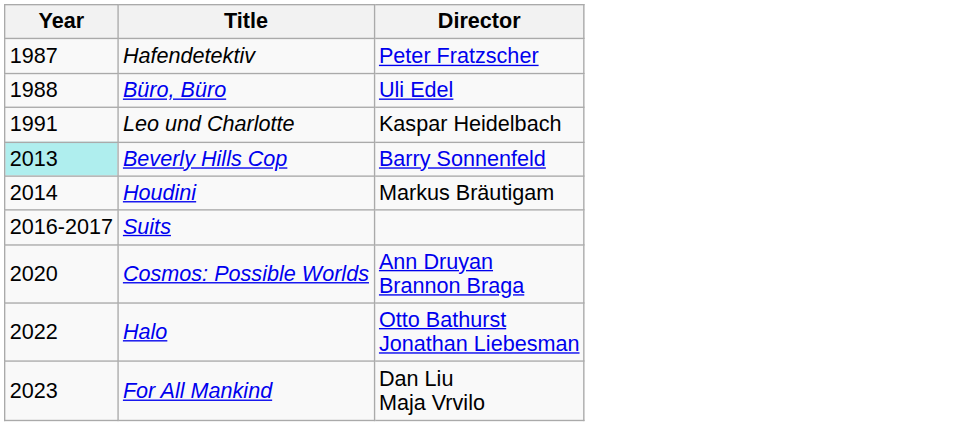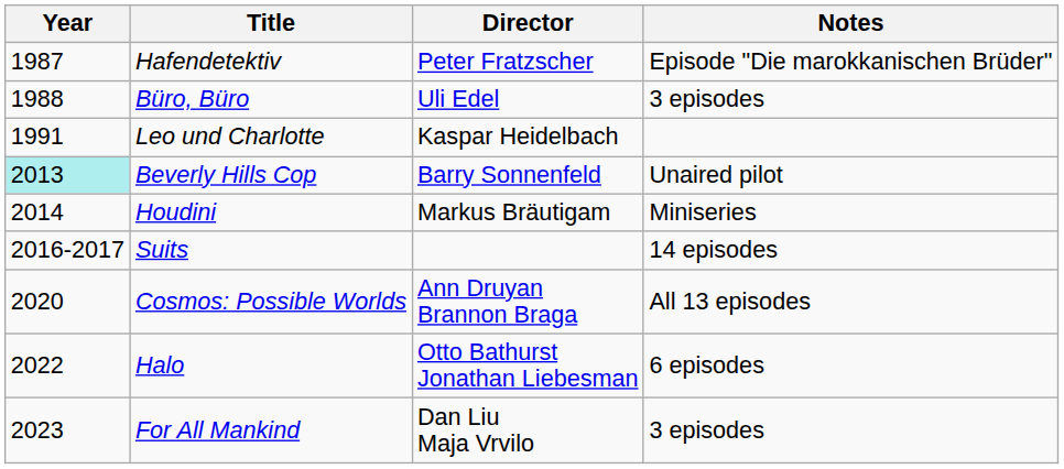 <table class="wikitable">
 <tr>
 <th>Year</th>
 <th>Title</th>
 <th>Director</th>
+<th>Notes</th>
 </tr>
 <tr>
 <td>1987</td>
 <td><em>Hafendetektiv</em></td>
 <td><a href='#'>Peter Fratzscher</a></td>
+<td>Episode "Die marokkanischen Brüder"</td>
 </tr>
 <tr>
 <td>1988</td>
 <td><em><a href='#'>Büro, Büro</a></em></td>
 <td><a href='#'>Uli Edel</a></td>
+<td>3 episodes</td>
 </tr>
 <tr>
 <td>1991</td>
 <td><em>Leo und Charlotte</em></td>
 <td>Kaspar Heidelbach</td>
+<td></td>
 </tr>
 <tr>
 <td style="background: paleturquoise;">2013</td>
 <td><em><a href='#'>Beverly Hills Cop</a></em></td>
 <td><a href='#'>Barry Sonnenfeld</a></td>
+<td>Unaired pilot</td>
 </tr>
 <tr>
 <td>2014</td>
 <td><em><a href='#'>Houdini</a></em></td>
 <td>Markus Bräutigam</td>
+<td>Miniseries</td>
 </tr>
 <tr>
 <td>2016-2017</td>
 <td><em><a href='#'>Suits</a></em></td>
 <td></td>
+<td>14 episodes</td>
 </tr>
 <tr>
 <td>2020</td>
 <td><em><a href='#'>Cosmos: Possible Worlds</a></em></td>
 <td><a href='#'>Ann Druyan</a><br><a href='#'>Brannon Braga</a></td>
+<td>All 13 episodes</td>
 </tr>
 <tr>
 <td>2022</td>
 <td><em><a href='#'>Halo</a></em></td>
 <td><a href='#'>Otto Bathurst</a><br><a href='#'>Jonathan Liebesman</a></td>
+<td>6 episodes</td>
 </tr>
 <tr>
 <td>2023</td>
 <td><em><a href='#'>For All Mankind</a></em></td>
 <td>Dan Liu<br>Maja Vrvilo</td>
+<td>3 episodes</td>
 </tr>
 </table>
